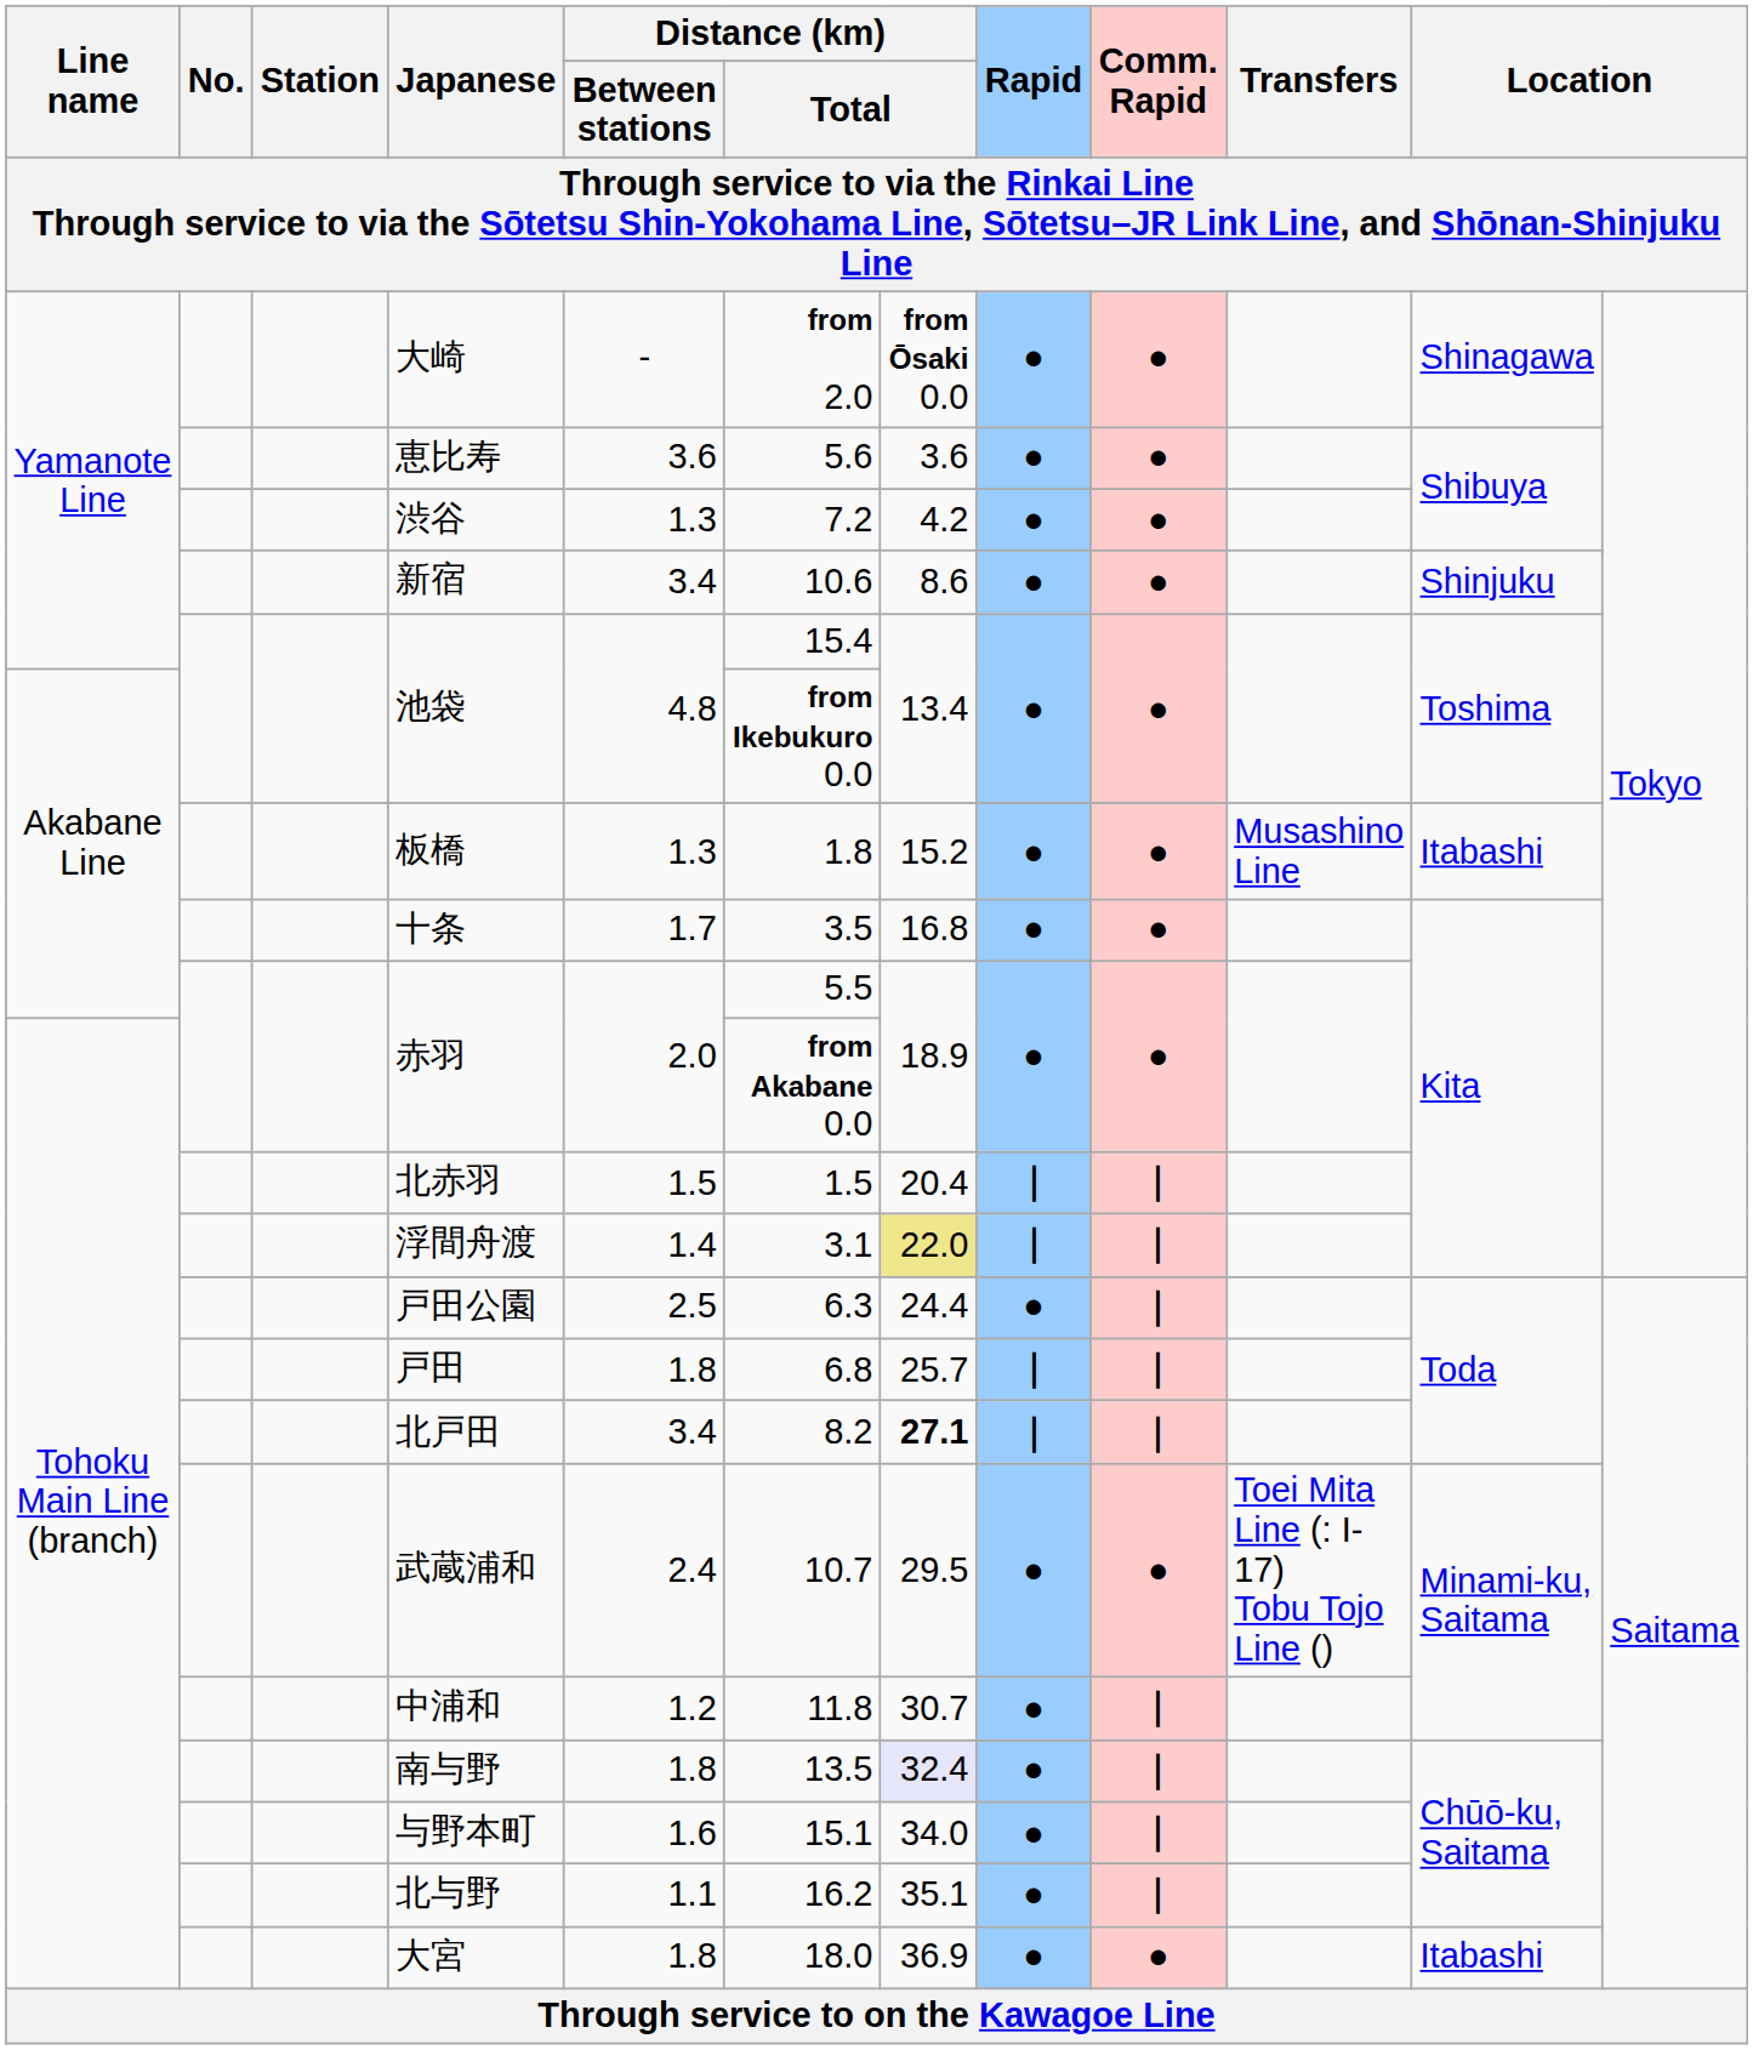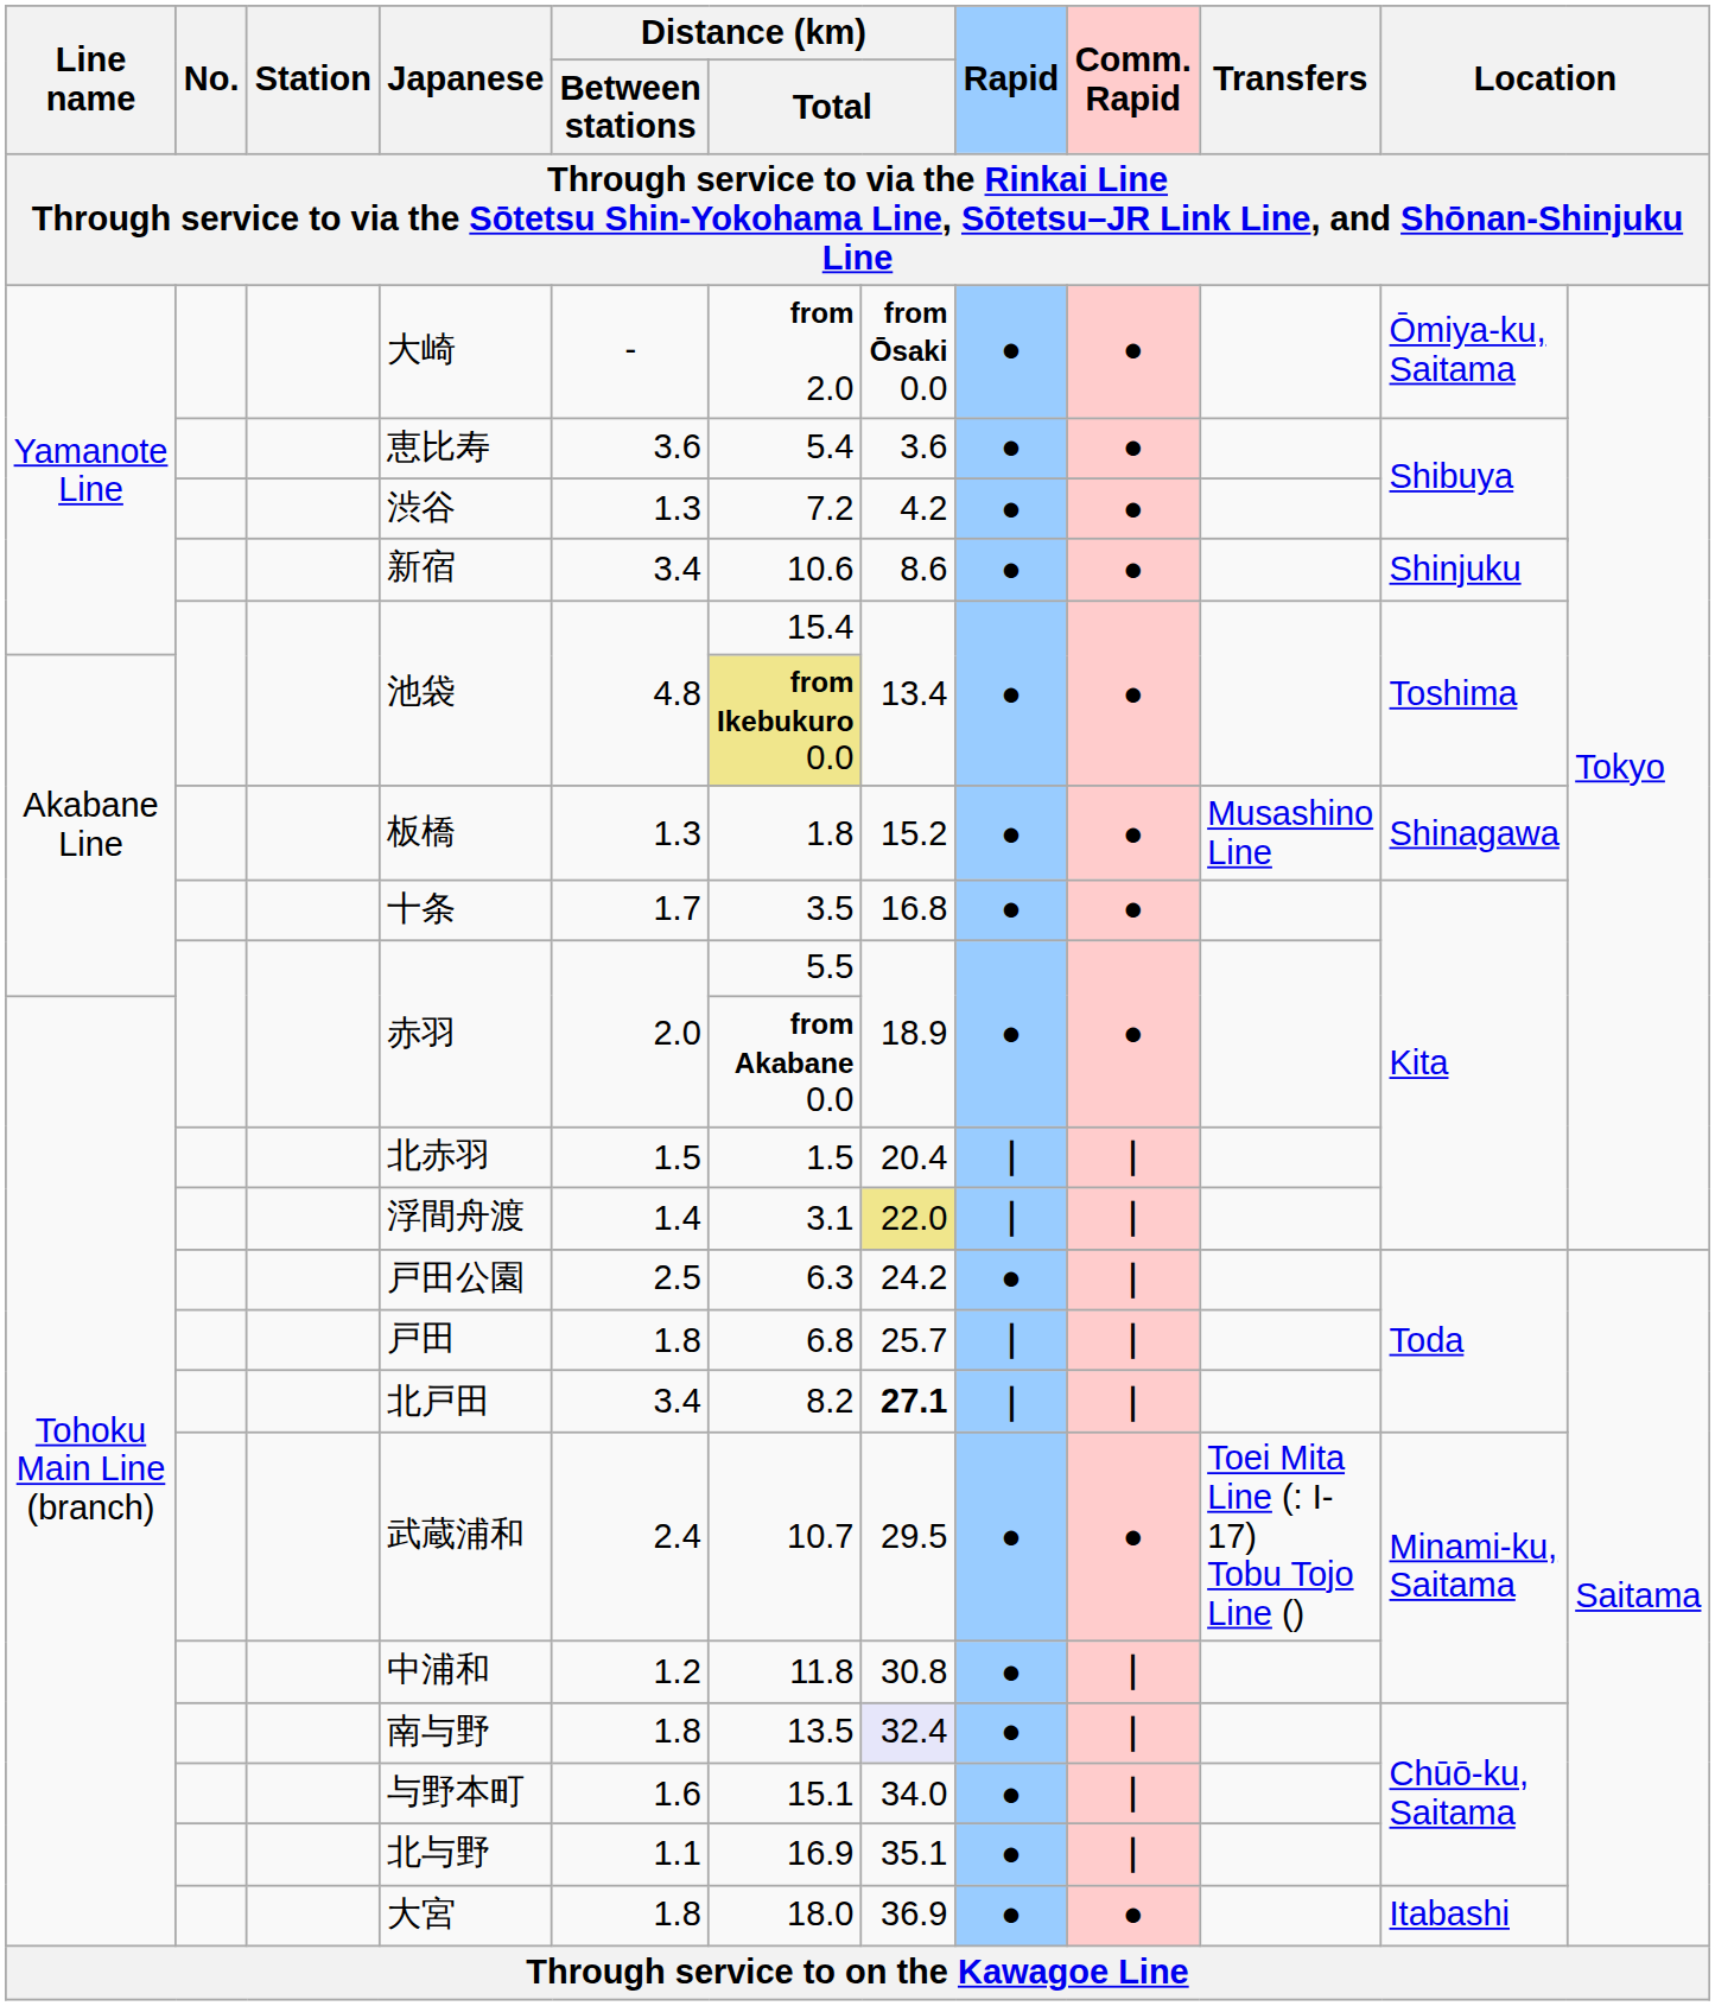 <table class="wikitable" rules="all">
 <tr>
 <th rowspan="2">Line<br>name</th>
 <th rowspan="2">No.</th>
 <th rowspan="2">Station</th>
 <th rowspan="2">Japanese</th>
 <th colspan="3">Distance (km)</th>
 <th style="background:#9cf;" rowspan="2">Rapid</th>
 <th style="background:#fcc;" rowspan="2">Comm.<br>Rapid</th>
 <th rowspan="2">Transfers</th>
 <th colspan="2" rowspan="2">Location</th>
 </tr>
 <tr>
 <th>Between<br>stations</th>
 <th colspan="2">Total</th>
 </tr>
 <tr>
 <th colspan="12">Through service to  via the  <a href='#'>Rinkai Line</a><br>Through service to  via the  <a href='#'>Sōtetsu Shin-Yokohama Line</a>, <a href='#'>Sōtetsu–JR Link Line</a>, and  <a href='#'>Shōnan-Shinjuku Line</a></th>
 </tr>
 <tr>
 <td rowspan="6" style="text-align:center; width:1em;"><a href='#'>Yamanote Line</a></td>
 <td></td>
 <td></td>
 <td>大崎</td>
 <td style="text-align:center;">-</td>
 <td style="text-align:right; width:2.5em;"><small><strong>from<br></strong><br></small>2.0</td>
 <td style="text-align:right; width:2.5em;"><small><strong>from<br>Ōsaki</strong><br></small>0.0</td>
 <td style="text-align:center; background:#9cf;">●</td>
 <td style="text-align:center; background:#fcc;">●</td>
 <td></td>
-<td><a href='#'>Shinagawa</a></td>
+<td><a href='#'>Ōmiya-ku, Saitama</a></td>
 <td rowspan="13"><a href='#'>Tokyo</a></td>
 </tr>
 <tr>
 <td></td>
 <td></td>
 <td>恵比寿</td>
 <td style="text-align:right;">3.6</td>
-<td style="text-align:right;">5.6</td>
+<td style="text-align:right;">5.4</td>
 <td style="text-align:right;">3.6</td>
 <td style="text-align:center; background:#9cf;">●</td>
 <td style="text-align:center; background:#fcc;">●</td>
 <td></td>
 <td rowspan="3"><a href='#'>Shibuya</a></td>
 </tr>
 <tr>
 <td></td>
 <td></td>
 <td>渋谷</td>
 <td style="text-align:right;">1.3</td>
 <td style="text-align:right;">7.2</td>
 <td style="text-align:right;">4.2</td>
 <td style="text-align:center; background:#9cf;">●</td>
 <td style="text-align:center; background:#fcc;">●</td>
 <td></td>
 </tr>
 <tr>
 <td rowspan="2"></td>
 <td rowspan="2"></td>
 <td rowspan="2">新宿</td>
 <td rowspan="2" style="text-align:right;">3.4</td>
 <td rowspan="2" style="text-align:right;">10.6</td>
 <td rowspan="2" style="text-align:right;">8.6</td>
 <td rowspan="2" style="text-align:center; background:#9cf;">●</td>
 <td rowspan="2" style="text-align:center; background:#fcc;">●</td>
 <td rowspan="2"></td>
 </tr>
 <tr>
 <td><a href='#'>Shinjuku</a></td>
 </tr>
 <tr>
 <td rowspan="2"></td>
 <td rowspan="2"></td>
 <td rowspan="2">池袋</td>
 <td rowspan="2" style="text-align:right;">4.8</td>
 <td style="text-align:right;">15.4</td>
 <td rowspan="2" style="text-align:right;">13.4</td>
 <td rowspan="2" style="text-align:center; background:#9cf;">●</td>
 <td rowspan="2" style="text-align:center; background:#fcc;">●</td>
 <td rowspan="2"></td>
 <td rowspan="2"><a href='#'>Toshima</a></td>
 </tr>
 <tr>
 <td rowspan="4" style="text-align:center; width:1em;">Akabane Line</td>
-<td style="text-align:right;"><small><strong>from<br>Ikebukuro</strong><br></small>0.0</td>
+<td style="background: khaki; text-align:right;"><small><strong>from<br>Ikebukuro</strong><br></small>0.0</td>
 </tr>
 <tr>
 <td align="center"></td>
 <td></td>
 <td>板橋</td>
 <td style="text-align:right;">1.3</td>
 <td style="text-align:right;">1.8</td>
 <td style="text-align:right;">15.2</td>
 <td style="text-align:center; background:#9cf;">●</td>
 <td style="text-align:center; background:#fcc;">●</td>
 <td> <a href='#'>Musashino Line</a></td>
-<td><a href='#'>Itabashi</a></td>
+<td><a href='#'>Shinagawa</a></td>
 </tr>
 <tr>
 <td align="center"></td>
 <td></td>
 <td>十条</td>
 <td style="text-align:right;">1.7</td>
 <td style="text-align:right;">3.5</td>
 <td style="text-align:right;">16.8</td>
 <td style="text-align:center; background:#9cf;">●</td>
 <td style="text-align:center; background:#fcc;">●</td>
 <td> </td>
 <td rowspan="5"><a href='#'>Kita</a></td>
 </tr>
 <tr>
 <td rowspan="2" align="center"></td>
 <td rowspan="2"></td>
 <td rowspan="2">赤羽</td>
 <td rowspan="2" style="text-align:right;">2.0</td>
 <td style="text-align:right;">5.5</td>
 <td rowspan="2" style="text-align:right;">18.9</td>
 <td rowspan="2" style="text-align:center; background:#9cf;">●</td>
 <td rowspan="2" style="text-align:center; background:#fcc;">●</td>
 <td rowspan="2"></td>
 </tr>
 <tr>
 <td rowspan="12" style="text-align:center; width:1em;"><a href='#'>Tohoku Main Line</a> (branch)</td>
 <td style="text-align:right;"><small><strong>from<br>Akabane</strong><br></small>0.0</td>
 </tr>
 <tr>
 <td align="center"></td>
 <td></td>
 <td>北赤羽</td>
 <td style="text-align:right;">1.5</td>
 <td style="text-align:right;">1.5</td>
 <td style="text-align:right;">20.4</td>
 <td style="text-align:center; background:#9cf;"><strong>｜</strong></td>
 <td style="text-align:center; background:#fcc;"><strong>｜</strong></td>
 <td> </td>
 </tr>
 <tr>
 <td align="center"></td>
 <td></td>
 <td>浮間舟渡</td>
 <td style="text-align:right;">1.4</td>
 <td style="text-align:right;">3.1</td>
 <td style="background: khaki; text-align:right;">22.0</td>
 <td style="text-align:center; background:#9cf;"><strong>｜</strong></td>
 <td style="text-align:center; background:#fcc;"><strong>｜</strong></td>
 <td> </td>
 </tr>
 <tr>
 <td align="center"></td>
 <td></td>
 <td>戸田公園</td>
 <td style="text-align:right;">2.5</td>
 <td style="text-align:right;">6.3</td>
-<td style="text-align:right;">24.4</td>
+<td style="text-align:right;">24.2</td>
 <td style="text-align:center; background:#9cf;">●</td>
 <td style="text-align:center; background:#fcc;"><strong>｜</strong></td>
 <td> </td>
 <td rowspan="3"><a href='#'>Toda</a></td>
 <td rowspan="9"><a href='#'>Saitama</a></td>
 </tr>
 <tr>
 <td align="center"></td>
 <td></td>
 <td>戸田</td>
 <td style="text-align:right;">1.8</td>
 <td style="text-align:right;">6.8</td>
 <td style="text-align:right;">25.7</td>
 <td style="text-align:center; background:#9cf;"><strong>｜</strong></td>
 <td style="text-align:center; background:#fcc;"><strong>｜</strong></td>
 <td> </td>
 </tr>
 <tr>
 <td align="center"></td>
 <td></td>
 <td>北戸田</td>
 <td style="text-align:right;">3.4</td>
 <td style="text-align:right;">8.2</td>
 <td style="text-align:right;"><strong>27.1</strong></td>
 <td style="text-align:center; background:#9cf;"><strong>｜</strong></td>
 <td style="text-align:center; background:#fcc;"><strong>｜</strong></td>
 <td> </td>
 </tr>
 <tr>
 <td align="center"></td>
 <td></td>
 <td>武蔵浦和</td>
 <td style="text-align:right;">2.4</td>
 <td style="text-align:right;">10.7</td>
 <td style="text-align:right;">29.5</td>
 <td style="text-align:center; background:#9cf;">●</td>
 <td style="text-align:center; background:#fcc;">●</td>
 <td> <a href='#'>Toei Mita Line</a> (: I-17)<br> <a href='#'>Tobu Tojo Line</a> ()</td>
 <td rowspan="2"><a href='#'>Minami-ku, Saitama</a></td>
 </tr>
 <tr>
 <td align="center"></td>
 <td></td>
 <td>中浦和</td>
 <td style="text-align:right;">1.2</td>
 <td style="text-align:right;">11.8</td>
-<td style="text-align:right;">30.7</td>
+<td style="text-align:right;">30.8</td>
 <td style="text-align:center; background:#9cf;">●</td>
 <td style="text-align:center; background:#fcc;"><strong>｜</strong></td>
 <td> </td>
 </tr>
 <tr>
 <td align="center"></td>
 <td></td>
 <td>南与野</td>
 <td style="text-align:right;">1.8</td>
 <td style="text-align:right;">13.5</td>
 <td style="background: lavender; text-align:right;">32.4</td>
 <td style="text-align:center; background:#9cf;">●</td>
 <td style="text-align:center; background:#fcc;"><strong>｜</strong></td>
 <td> </td>
 <td rowspan="3"><a href='#'>Chūō-ku, Saitama</a></td>
 </tr>
 <tr>
 <td align="center"></td>
 <td></td>
 <td>与野本町</td>
 <td style="text-align:right;">1.6</td>
 <td style="text-align:right;">15.1</td>
 <td style="text-align:right;">34.0</td>
 <td style="text-align:center; background:#9cf;">●</td>
 <td style="text-align:center; background:#fcc;"><strong>｜</strong></td>
 <td> </td>
 </tr>
 <tr>
 <td align="center"></td>
 <td></td>
 <td>北与野</td>
 <td style="text-align:right;">1.1</td>
-<td style="text-align:right;">16.2</td>
+<td style="text-align:right;">16.9</td>
 <td style="text-align:right;">35.1</td>
 <td style="text-align:center; background:#9cf;">●</td>
 <td style="text-align:center; background:#fcc;"><strong>｜</strong></td>
 <td> </td>
 </tr>
 <tr>
 <td align="center"></td>
 <td></td>
 <td>大宮</td>
 <td style="text-align:right;">1.8</td>
 <td style="text-align:right;">18.0</td>
 <td style="text-align:right;">36.9</td>
 <td style="text-align:center; background:#9cf;">●</td>
 <td style="text-align:center; background:#fcc;">●</td>
 <td></td>
 <td><a href='#'>Itabashi</a></td>
 </tr>
 <tr>
 <th colspan="12">Through service to  on the <a href='#'>Kawagoe Line</a></th>
 </tr>
 </table>
